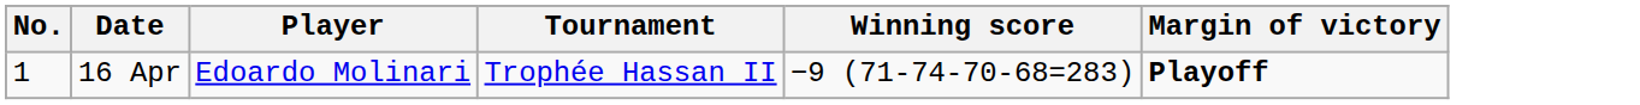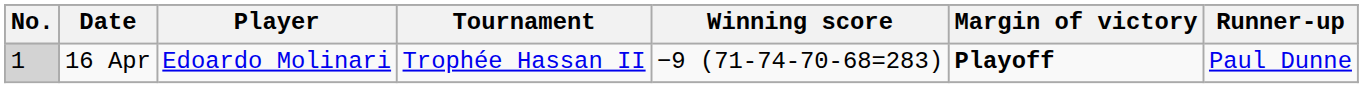 <table class="wikitable" style="font-size:95%;">
 <tr>
 <th>No.</th>
 <th>Date</th>
 <th>Player</th>
 <th>Tournament</th>
 <th>Winning score</th>
 <th>Margin of victory</th>
+<th>Runner-up</th>
 </tr>
 <tr>
-<td>1</td>
+<td style="background: lightgrey;">1</td>
 <td>16 Apr</td>
 <td> <a href='#'>Edoardo Molinari</a></td>
 <td><a href='#'>Trophée Hassan II</a></td>
 <td>−9 (71-74-70-68=283)</td>
 <td><strong>Playoff</strong></td>
+<td> <a href='#'>Paul Dunne</a></td>
 </tr>
 </table>
